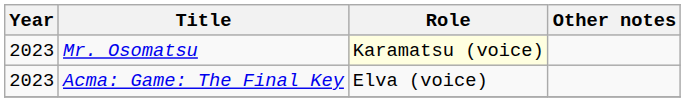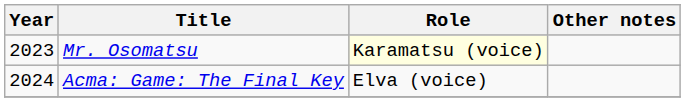 <table class="wikitable">
 <tr>
 <th>Year</th>
 <th>Title</th>
 <th>Role</th>
 <th>Other notes</th>
 </tr>
 <tr>
 <td>2023</td>
 <td><em><a href='#'>Mr. Osomatsu</a></em></td>
 <td style="background: lightyellow;">Karamatsu (voice)</td>
 <td></td>
 </tr>
 <tr>
-<td>2023</td>
+<td>2024</td>
 <td><em><a href='#'>Acma: Game: The Final Key</a></em></td>
 <td>Elva (voice)</td>
 <td></td>
 </tr>
 <tr>
 </tr>
 </table>
